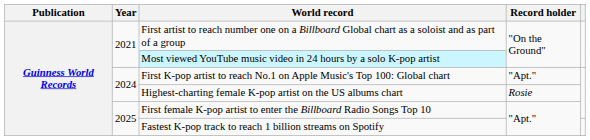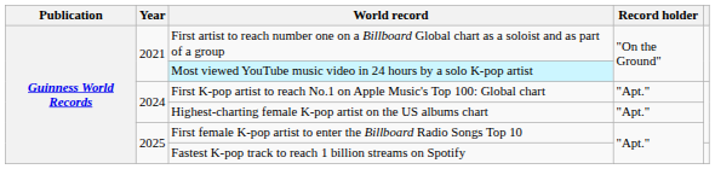 <table class="wikitable plainrowheaders">
 <tr>
 <th scope="col">Publication</th>
 <th scope="col">Year</th>
 <th scope="col">World record</th>
 <th scope="col">Record holder</th>
 <th scope="col"></th>
 </tr>
 <tr>
 <th scope="row" rowspan="6"><em><a href='#'>Guinness World Records</a></em></th>
 <td rowspan="2" style="text-align:center">2021</td>
 <td>First artist to reach number one on a <em>Billboard</em> Global chart as a soloist and as part of a group</td>
 <td rowspan="2">"On the Ground"</td>
 <td rowspan="2" style="text-align:center"></td>
 </tr>
 <tr>
 <td style="background-color:#CCF6FF"> Most viewed YouTube music video in 24 hours by a solo K-pop artist</td>
 </tr>
 <tr>
 <td rowspan="2" style="text-align:center">2024</td>
 <td>First K-pop artist to reach No.1 on Apple Music's Top 100: Global chart</td>
 <td>"Apt."</td>
 <td rowspan="3" style="text-align:center"></td>
 </tr>
 <tr>
 <td>Highest-charting female K-pop artist on the US albums chart</td>
-<td><em>Rosie</em></td>
+<td>"Apt."</td>
 </tr>
 <tr>
 <td rowspan="2" style="text-align:center">2025</td>
 <td>First female K-pop artist to enter the <em>Billboard</em> Radio Songs Top 10</td>
 <td rowspan="2">"Apt."</td>
 </tr>
 <tr>
 <td>Fastest K-pop track to reach 1 billion streams on Spotify</td>
 <td style="text-align:center"></td>
 </tr>
 </table>
